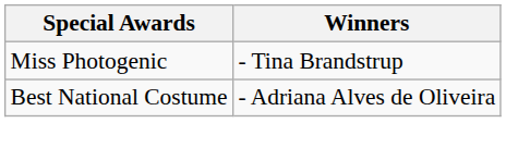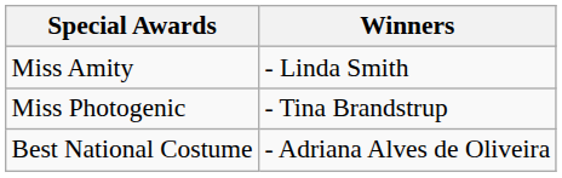 <table class="wikitable sortable">
 <tr>
 <th>Special Awards</th>
 <th>Winners</th>
+</tr>
+<tr>
+<td>Miss Amity</td>
+<td> - Linda Smith</td>
 </tr>
 <tr>
 <td>Miss Photogenic</td>
 <td> - Tina Brandstrup</td>
 </tr>
 <tr>
 <td>Best National Costume</td>
 <td> - Adriana Alves de Oliveira</td>
 </tr>
 </table>
